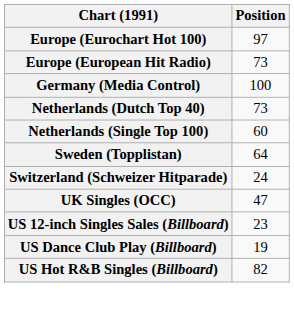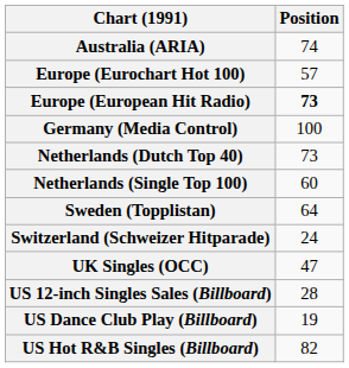 <table class="wikitable sortable plainrowheaders" style="text-align:center">
 <tr>
 <th>Chart (1991)</th>
 <th>Position</th>
 </tr>
 <tr>
+<th scope="row">Australia (ARIA)</th>
+<td>74</td>
+</tr>
+<tr>
 <th scope="row">Europe (Eurochart Hot 100)</th>
-<td>97</td>
+<td>57</td>
 </tr>
 <tr>
 <th scope="row">Europe (European Hit Radio)</th>
-<td>73</td>
+<td><strong>73</strong></td>
 </tr>
 <tr>
 <th scope="row">Germany (Media Control)</th>
 <td>100</td>
 </tr>
 <tr>
 <th scope="row">Netherlands (Dutch Top 40)</th>
 <td>73</td>
 </tr>
 <tr>
 <th scope="row">Netherlands (Single Top 100)</th>
 <td>60</td>
 </tr>
 <tr>
 <th scope="row">Sweden (Topplistan)</th>
 <td>64</td>
 </tr>
 <tr>
 <th scope="row">Switzerland (Schweizer Hitparade)</th>
 <td>24</td>
 </tr>
 <tr>
 <th scope="row">UK Singles (OCC)</th>
 <td>47</td>
 </tr>
 <tr>
 <th scope="row">US 12-inch Singles Sales (<em>Billboard</em>)</th>
-<td>23</td>
+<td>28</td>
 </tr>
 <tr>
 <th scope="row">US Dance Club Play (<em>Billboard</em>)</th>
 <td>19</td>
 </tr>
 <tr>
 <th scope="row">US Hot R&B Singles (<em>Billboard</em>)</th>
 <td>82</td>
 </tr>
 </table>
